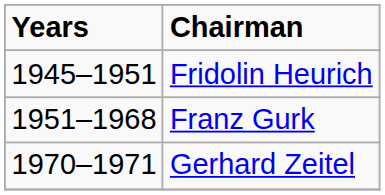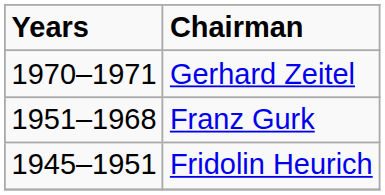 <table class="wikitable">
 <tr>
 <td class="hintergrundfarbe8"><strong>Years</strong></td>
 <td class="hintergrundfarbe8"><strong>Chairman</strong></td>
 </tr>
 <tr>
-<td>1945–1951</td>
-<td><a href='#'>Fridolin Heurich</a></td>
+<td>1970–1971</td>
+<td><a href='#'>Gerhard Zeitel</a></td>
 </tr>
 <tr>
 <td>1951–1968</td>
 <td><a href='#'>Franz Gurk</a></td>
 </tr>
 <tr>
-<td>1970–1971</td>
-<td><a href='#'>Gerhard Zeitel</a></td>
+<td>1945–1951</td>
+<td><a href='#'>Fridolin Heurich</a></td>
 </tr>
 <tr>
 </tr>
 </table>
